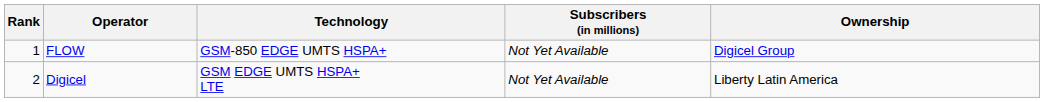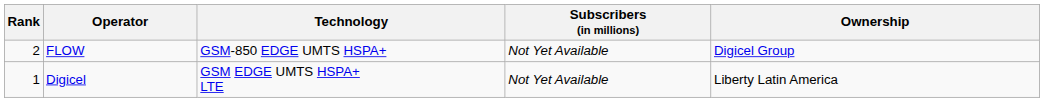 <table class="wikitable">
 <tr>
 <th style="width:3%;">Rank</th>
 <th style="width:15%;">Operator</th>
 <th style="width:30%;">Technology</th>
 <th style="width:20%;">Subscribers<br><small>(in millions)</small></th>
 <th style="width:32%;">Ownership</th>
 </tr>
 <tr>
-<td align=right>1</td>
+<td align=right>2</td>
 <td><a href='#'>FLOW</a></td>
 <td><a href='#'>GSM</a>-850 <a href='#'>EDGE</a> UMTS <a href='#'>HSPA+</a></td>
 <td><em>Not Yet Available</em></td>
 <td><a href='#'>Digicel Group</a></td>
 </tr>
 <tr>
-<td align=right>2</td>
+<td align=right>1</td>
 <td><a href='#'>Digicel</a></td>
 <td><a href='#'>GSM</a> <a href='#'>EDGE</a> UMTS <a href='#'>HSPA+</a><br><a href='#'>LTE</a></td>
 <td><em>Not Yet Available</em></td>
 <td>Liberty Latin America</td>
 </tr>
 </table>
